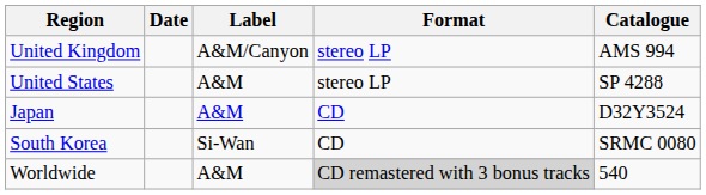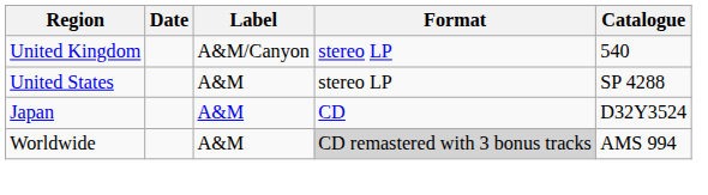 <table class="wikitable">
 <tr>
 <th>Region</th>
 <th>Date</th>
 <th>Label</th>
 <th>Format</th>
 <th>Catalogue</th>
 </tr>
 <tr>
 <td><a href='#'>United Kingdom</a></td>
 <td></td>
 <td>A&M/Canyon</td>
 <td><a href='#'>stereo</a> <a href='#'>LP</a></td>
-<td>AMS 994</td>
+<td>540 </td>
 </tr>
 <tr>
 <td><a href='#'>United States</a></td>
 <td></td>
 <td>A&M</td>
 <td>stereo LP</td>
 <td>SP 4288</td>
 </tr>
 <tr>
 <td><a href='#'>Japan</a></td>
 <td></td>
 <td><a href='#'>A&M</a></td>
 <td><a href='#'>CD</a></td>
 <td>D32Y3524</td>
 </tr>
 <tr>
-<td><a href='#'>South Korea</a></td>
-<td></td>
-<td>Si-Wan</td>
-<td>CD</td>
-<td>SRMC 0080</td>
-</tr>
-<tr>
 <td>Worldwide</td>
 <td></td>
 <td>A&M</td>
 <td style="background: lightgrey;">CD remastered with 3 bonus tracks</td>
-<td>540 </td>
+<td>AMS 994</td>
 </tr>
 </table>
